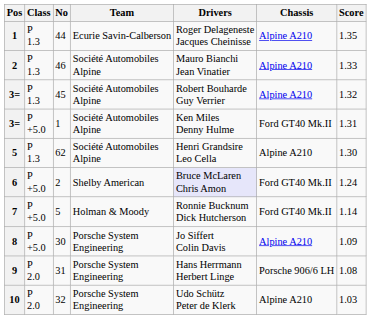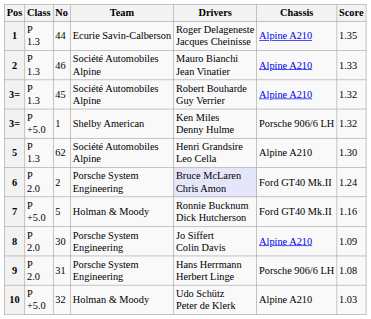 <table class="wikitable" style="font-size: 95%;">
 <tr>
 <th>Pos</th>
 <th>Class</th>
 <th>No</th>
 <th>Team</th>
 <th>Drivers</th>
 <th>Chassis</th>
 <th>Score</th>
 </tr>
 <tr>
 <th>1</th>
 <td>P<br>1.3</td>
 <td>44</td>
 <td> Ecurie Savin-Calberson</td>
 <td> Roger Delageneste<br> Jacques Cheinisse</td>
 <td><a href='#'>Alpine A210</a></td>
 <td>1.35</td>
 </tr>
 <tr>
 <th>2</th>
 <td>P<br>1.3</td>
 <td>46</td>
 <td> Société Automobiles<br>Alpine</td>
 <td> Mauro Bianchi<br> Jean Vinatier</td>
 <td><a href='#'>Alpine A210</a></td>
 <td>1.33</td>
 </tr>
 <tr>
 <th>3=</th>
 <td>P<br>1.3</td>
 <td>45</td>
 <td> Société Automobiles<br>Alpine</td>
 <td> Robert Bouharde<br> Guy Verrier</td>
 <td><a href='#'>Alpine A210</a></td>
 <td>1.32</td>
 </tr>
 <tr>
 <th>3=</th>
 <td>P<br>+5.0</td>
 <td>1</td>
-<td> Société Automobiles<br>Alpine</td>
+<td> Shelby American</td>
 <td> Ken Miles<br> Denny Hulme</td>
-<td>Ford GT40 Mk.II</td>
-<td>1.31</td>
+<td>Porsche 906/6 LH</td>
+<td>1.32</td>
 </tr>
 <tr>
 <th>5</th>
 <td>P<br>1.3</td>
 <td>62</td>
 <td> Société Automobiles<br>Alpine</td>
 <td> Henri Grandsire<br> Leo Cella</td>
 <td>Alpine A210</td>
 <td>1.30</td>
 </tr>
 <tr>
 <th>6</th>
-<td>P<br>+5.0</td>
+<td>P<br>2.0</td>
 <td>2</td>
-<td> Shelby American</td>
+<td> Porsche System<br>Engineering</td>
 <td style="background: lavender;"> Bruce McLaren<br> Chris Amon</td>
 <td>Ford GT40 Mk.II</td>
 <td>1.24</td>
 </tr>
 <tr>
 <th>7</th>
 <td>P<br>+5.0</td>
 <td>5</td>
 <td> Holman & Moody</td>
 <td> Ronnie Bucknum<br> Dick Hutcherson</td>
 <td>Ford GT40 Mk.II</td>
-<td>1.14</td>
+<td>1.16</td>
 </tr>
 <tr>
 <th>8</th>
-<td>P<br>+5.0</td>
+<td>P<br>2.0</td>
 <td>30</td>
 <td> Porsche System<br>Engineering</td>
 <td> Jo Siffert<br> Colin Davis</td>
 <td><a href='#'>Alpine A210</a></td>
 <td>1.09</td>
 </tr>
 <tr>
 <th>9</th>
 <td>P<br>2.0</td>
 <td>31</td>
 <td> Porsche System<br>Engineering</td>
 <td> Hans Herrmann<br> Herbert Linge</td>
 <td>Porsche 906/6 LH</td>
 <td>1.08</td>
 </tr>
 <tr>
 <th>10</th>
-<td>P<br>2.0</td>
+<td>P<br>+5.0</td>
 <td>32</td>
-<td> Porsche System<br>Engineering</td>
+<td> Holman & Moody</td>
 <td> Udo Schütz<br> Peter de Klerk</td>
 <td>Alpine A210</td>
 <td>1.03</td>
 </tr>
 </table>
